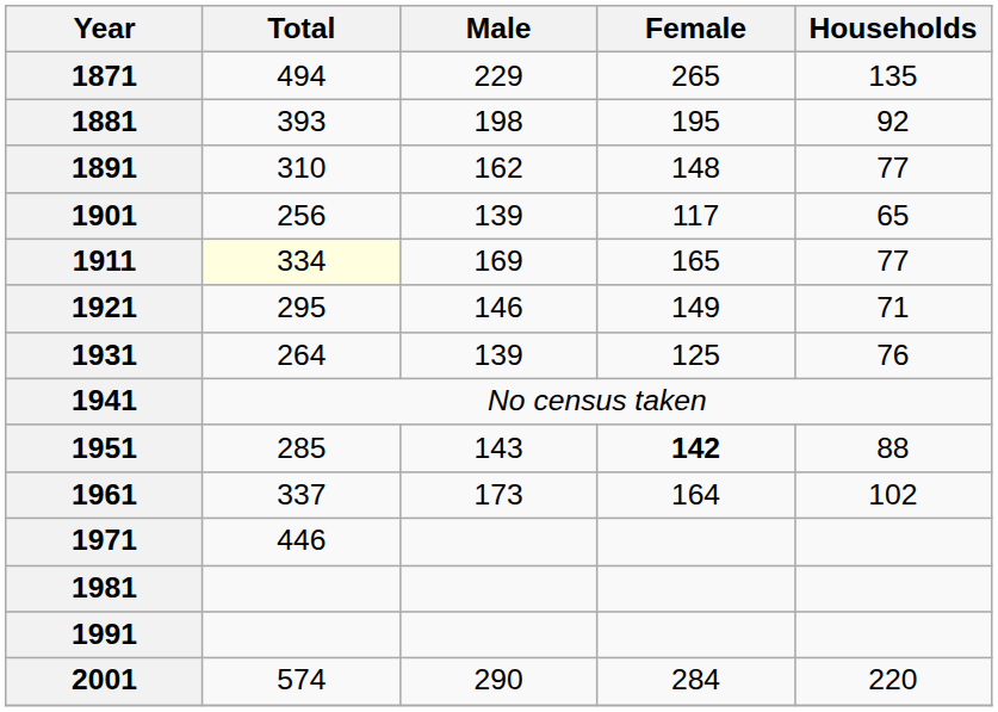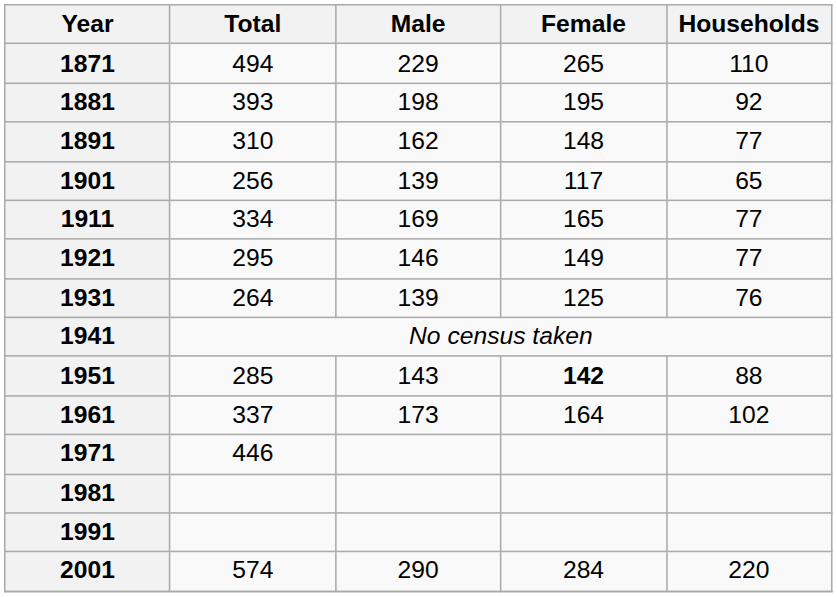 <table border=1 cellpadding=2 style="text-align:center" class=wikitable>
 <tr>
 <th width="100">Year</th>
 <th width="100">Total</th>
 <th width="100">Male</th>
 <th width="100">Female</th>
 <th width="100">Households</th>
 </tr>
 <tr>
 <th>1871</th>
 <td>494</td>
 <td>229</td>
 <td>265</td>
-<td>135</td>
+<td>110</td>
 </tr>
 <tr>
 <th>1881</th>
 <td>393</td>
 <td>198</td>
 <td>195</td>
 <td>92</td>
 </tr>
 <tr>
 <th>1891</th>
 <td>310</td>
 <td>162</td>
 <td>148</td>
 <td>77</td>
 </tr>
 <tr>
 <th>1901</th>
 <td>256</td>
 <td>139</td>
 <td>117</td>
 <td>65</td>
 </tr>
 <tr>
 <th>1911</th>
-<td style="background: lightyellow;">334</td>
+<td>334</td>
 <td>169</td>
 <td>165</td>
 <td>77</td>
 </tr>
 <tr>
 <th>1921</th>
 <td>295</td>
 <td>146</td>
 <td>149</td>
-<td>71</td>
+<td>77</td>
 </tr>
 <tr>
 <th>1931</th>
 <td>264</td>
 <td>139</td>
 <td>125</td>
 <td>76</td>
 </tr>
 <tr>
 <th>1941</th>
 <td colspan=4 align="center"><em>No census taken</em></td>
 </tr>
 <tr>
 <th>1951</th>
 <td>285</td>
 <td>143</td>
 <td><strong>142</strong></td>
 <td>88</td>
 </tr>
 <tr>
 <th>1961</th>
 <td>337</td>
 <td>173</td>
 <td>164</td>
 <td>102</td>
 </tr>
 <tr>
 <th>1971</th>
 <td>446</td>
 <td></td>
 <td></td>
 <td></td>
 </tr>
 <tr>
 <th>1981</th>
 <td></td>
 <td></td>
 <td></td>
 <td></td>
 </tr>
 <tr>
 <th>1991</th>
 <td></td>
 <td></td>
 <td></td>
 <td></td>
 </tr>
 <tr>
 <th>2001</th>
 <td>574</td>
 <td>290</td>
 <td>284</td>
 <td>220</td>
 </tr>
 <tr>
 </tr>
 </table>
